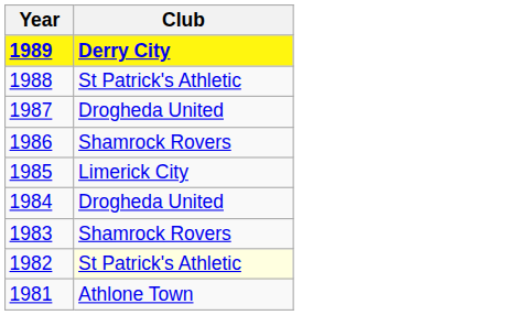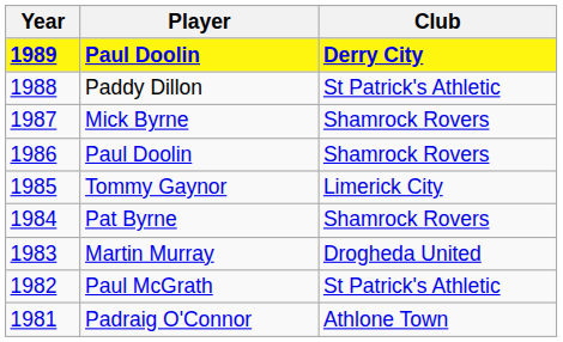 <table class="wikitable">
 <tr>
 <th>Year</th>
+<th>Player</th>
 <th>Club</th>
 </tr>
 <tr bgcolor=#FFF60F>
 <td width="50px"><strong><a href='#'>1989</a></strong></td>
+<td width="175px"> <strong><a href='#'>Paul Doolin</a></strong></td>
 <td width="175px"><strong><a href='#'>Derry City</a></strong></td>
 </tr>
 <tr>
 <td width="50px"><a href='#'>1988</a></td>
+<td width="175px"> Paddy Dillon</td>
 <td width="175px"><a href='#'>St Patrick's Athletic</a></td>
 </tr>
 <tr>
 <td width="50px"><a href='#'>1987</a></td>
-<td width="175px"><a href='#'>Drogheda United</a></td>
+<td width="175px"> <a href='#'>Mick Byrne</a></td>
+<td width="175px"><a href='#'>Shamrock Rovers</a></td>
 </tr>
 <tr>
 <td width="50px"><a href='#'>1986</a></td>
+<td width="175px"> <a href='#'>Paul Doolin</a></td>
 <td width="175px"><a href='#'>Shamrock Rovers</a></td>
 </tr>
 <tr>
 <td width="50px"><a href='#'>1985</a></td>
+<td width="175px"> <a href='#'>Tommy Gaynor</a></td>
 <td width="175px"><a href='#'>Limerick City</a></td>
 </tr>
 <tr>
 <td width="50px"><a href='#'>1984</a></td>
+<td width="175px"> <a href='#'>Pat Byrne</a></td>
+<td width="175px"><a href='#'>Shamrock Rovers</a></td>
+</tr>
+<tr>
+<td width="50px"><a href='#'>1983</a></td>
+<td width="175px"> <a href='#'>Martin Murray</a></td>
 <td width="175px"><a href='#'>Drogheda United</a></td>
 </tr>
 <tr>
-<td width="50px"><a href='#'>1983</a></td>
-<td width="175px"><a href='#'>Shamrock Rovers</a></td>
-</tr>
-<tr>
 <td width="50px"><a href='#'>1982</a></td>
-<td width="175px" style="background: lightyellow;"><a href='#'>St Patrick's Athletic</a></td>
+<td width="175px"> <a href='#'>Paul McGrath</a></td>
+<td width="175px"><a href='#'>St Patrick's Athletic</a></td>
 </tr>
 <tr>
 <td width="50px"><a href='#'>1981</a></td>
+<td width="175px"> <a href='#'>Padraig O'Connor</a></td>
 <td width="175px"><a href='#'>Athlone Town</a></td>
 </tr>
 </table>
